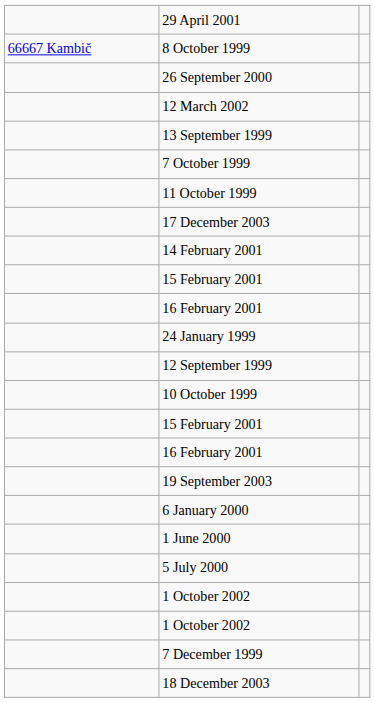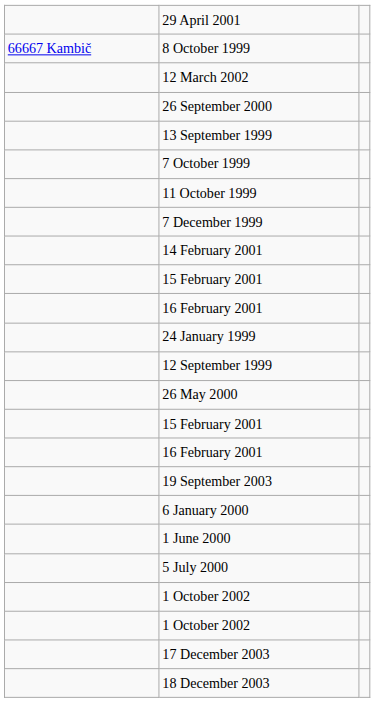 <table class="wikitable" style="font-size: 89%; float: left; width: 26em; margin-right: 1em; height: 700px">
 <tr>
 <td></td>
 <td>29 April 2001</td>
 <td></td>
 </tr>
 <tr>
 <td><a href='#'>66667 Kambič</a></td>
 <td>8 October 1999</td>
 <td></td>
 </tr>
 <tr>
 <td></td>
-<td>26 September 2000</td>
+<td>12 March 2002</td>
 <td></td>
 </tr>
 <tr>
 <td></td>
-<td>12 March 2002</td>
+<td>26 September 2000</td>
 <td></td>
 </tr>
 <tr>
 <td></td>
 <td>13 September 1999</td>
 <td></td>
 </tr>
 <tr>
 <td></td>
 <td>7 October 1999</td>
 <td></td>
 </tr>
 <tr>
 <td></td>
 <td>11 October 1999</td>
 <td></td>
 </tr>
 <tr>
 <td></td>
-<td>17 December 2003</td>
+<td>7 December 1999</td>
 <td></td>
 </tr>
 <tr>
 <td></td>
 <td>14 February 2001</td>
 <td></td>
 </tr>
 <tr>
 <td></td>
 <td>15 February 2001</td>
 <td></td>
 </tr>
 <tr>
 <td></td>
 <td>16 February 2001</td>
 <td></td>
 </tr>
 <tr>
 <td></td>
 <td>24 January 1999</td>
 <td></td>
 </tr>
 <tr>
 <td></td>
 <td>12 September 1999</td>
 <td></td>
 </tr>
 <tr>
 <td></td>
-<td>10 October 1999</td>
+<td>26 May 2000</td>
 <td></td>
 </tr>
 <tr>
 <td></td>
 <td>15 February 2001</td>
 <td></td>
 </tr>
 <tr>
 <td></td>
 <td>16 February 2001</td>
 <td></td>
 </tr>
 <tr>
 <td></td>
 <td>19 September 2003</td>
 <td></td>
 </tr>
 <tr>
 <td></td>
 <td>6 January 2000</td>
 <td></td>
 </tr>
 <tr>
 <td></td>
 <td>1 June 2000</td>
 <td></td>
 </tr>
 <tr>
 <td></td>
 <td>5 July 2000</td>
 <td></td>
 </tr>
 <tr>
 <td></td>
 <td>1 October 2002</td>
 <td></td>
 </tr>
 <tr>
 <td></td>
 <td>1 October 2002</td>
 <td></td>
 </tr>
 <tr>
 <td></td>
-<td>7 December 1999</td>
+<td>17 December 2003</td>
 <td></td>
 </tr>
 <tr>
 <td></td>
 <td>18 December 2003</td>
 <td></td>
 </tr>
 </table>
